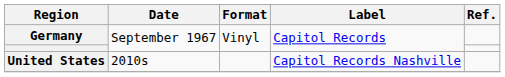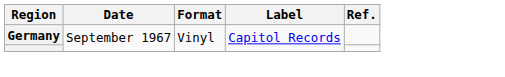 <table class="wikitable plainrowheaders">
 <tr>
 <th scope="col">Region</th>
 <th scope="col">Date</th>
 <th scope="col">Format</th>
 <th scope="col">Label</th>
 <th scope="col">Ref.</th>
 </tr>
 <tr>
 <th scope="row">Germany</th>
 <td rowspan="2">September 1967</td>
 <td rowspan="2">Vinyl</td>
 <td rowspan="2"><a href='#'>Capitol Records</a></td>
 <td></td>
 </tr>
 <tr>
 <th scope="row"></th>
 <td></td>
 </tr>
 <tr>
-<th scope="row">United States</th>
-<td>2010s</td>
-<td></td>
-<td><a href='#'>Capitol Records Nashville</a></td>
-<td></td>
-</tr>
-<tr>
 </tr>
 </table>
